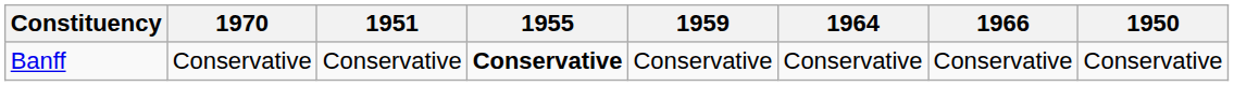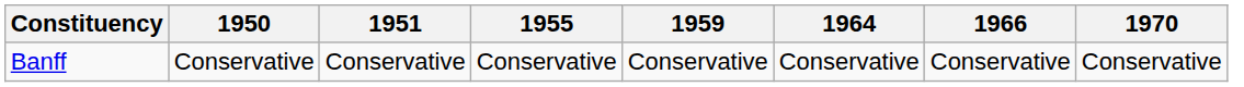 <table class="wikitable">
 <tr>
 <th>Constituency</th>
-<th>1970</th>
+<th>1950</th>
 <th>1951</th>
 <th>1955</th>
 <th>1959</th>
 <th>1964</th>
 <th>1966</th>
-<th>1950</th>
+<th>1970</th>
 </tr>
 <tr>
 <td><a href='#'>Banff</a></td>
 <td bgcolor=>Conservative</td>
 <td bgcolor=>Conservative</td>
-<td bgcolor=><strong>Conservative</strong></td>
+<td bgcolor=>Conservative</td>
 <td bgcolor=>Conservative</td>
 <td bgcolor=>Conservative</td>
 <td bgcolor=>Conservative</td>
 <td bgcolor=>Conservative</td>
 </tr>
 </table>
